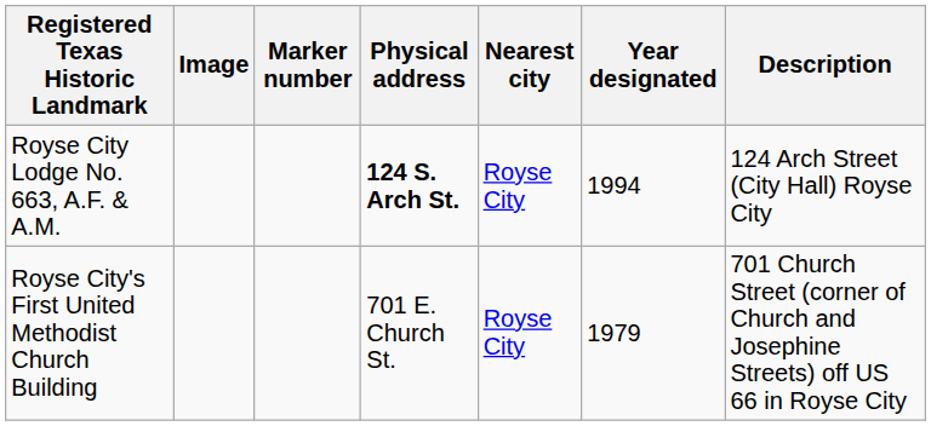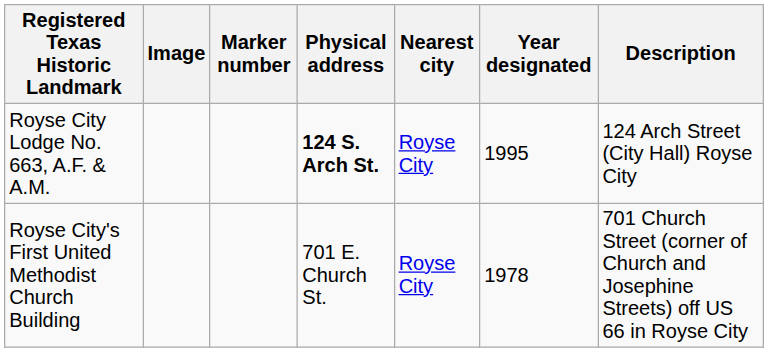 <table class="wikitable sortable">
 <tr>
 <th>Registered Texas Historic Landmark</th>
 <th>Image</th>
 <th>Marker number</th>
 <th>Physical address</th>
 <th>Nearest city</th>
 <th>Year designated</th>
 <th>Description</th>
 </tr>
 <tr>
 <td>Royse City Lodge No. 663, A.F. & A.M.</td>
 <td></td>
 <td></td>
 <td><strong>124 S. Arch St.<br></strong></td>
 <td><a href='#'>Royse City</a></td>
-<td>1994</td>
+<td>1995</td>
 <td>124 Arch Street (City Hall) Royse City</td>
 </tr>
 <tr>
 <td>Royse City's First United Methodist Church Building</td>
 <td></td>
 <td></td>
 <td>701 E. Church St.<br></td>
 <td><a href='#'>Royse City</a></td>
-<td>1979</td>
+<td>1978</td>
 <td>701 Church Street (corner of Church and Josephine Streets) off US 66 in Royse City</td>
 </tr>
 </table>
